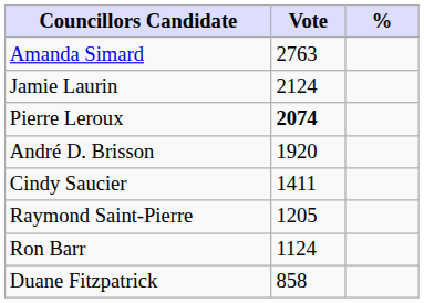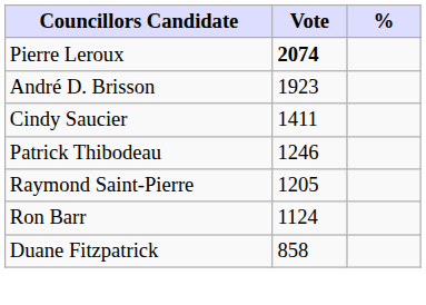 <table class="wikitable">
 <tr>
 <th style="background:#ddf; width:200px;">Councillors Candidate</th>
 <th style="background:#ddf; width:50px;">Vote</th>
 <th style="background:#ddf; width:50px;">%</th>
-</tr>
-<tr>
-<td><a href='#'>Amanda Simard</a></td>
-<td>2763</td>
-<td></td>
-</tr>
-<tr>
-<td>Jamie Laurin</td>
-<td>2124</td>
-<td></td>
 </tr>
 <tr>
 <td>Pierre Leroux</td>
 <td><strong>2074</strong></td>
 <td></td>
 </tr>
 <tr>
 <td>André D. Brisson</td>
-<td>1920</td>
+<td>1923</td>
 <td></td>
 </tr>
 <tr>
 <td>Cindy Saucier</td>
 <td>1411</td>
+<td></td>
+</tr>
+<tr>
+<td>Patrick Thibodeau</td>
+<td>1246</td>
 <td></td>
 </tr>
 <tr>
 <td>Raymond Saint-Pierre</td>
 <td>1205</td>
 <td></td>
 </tr>
 <tr>
 <td>Ron Barr</td>
 <td>1124</td>
 <td></td>
 </tr>
 <tr>
 <td>Duane Fitzpatrick</td>
 <td>858</td>
 <td></td>
 </tr>
 </table>
